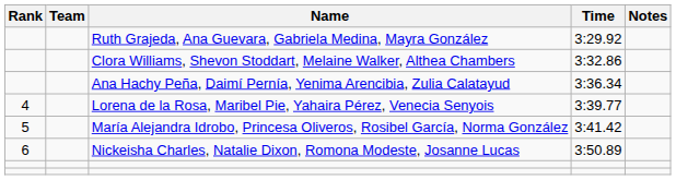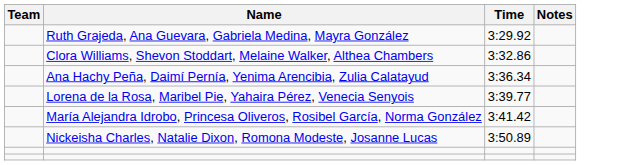 <table class="wikitable sortable" style="text-align:center;font-size:95%">
 <tr>
-<th>Rank</th>
 <th>Team</th>
 <th>Name</th>
 <th>Time</th>
 <th>Notes</th>
 </tr>
 <tr>
-<td></td>
 <td align=left></td>
 <td align=left><a href='#'>Ruth Grajeda</a>, <a href='#'>Ana Guevara</a>, <a href='#'>Gabriela Medina</a>, <a href='#'>Mayra González</a></td>
 <td>3:29.92</td>
 <td></td>
 </tr>
 <tr>
-<td></td>
 <td align=left></td>
 <td align=left><a href='#'>Clora Williams</a>, <a href='#'>Shevon Stoddart</a>, <a href='#'>Melaine Walker</a>, <a href='#'>Althea Chambers</a></td>
 <td>3:32.86</td>
 <td></td>
 </tr>
 <tr>
-<td></td>
 <td align=left></td>
 <td align=left><a href='#'>Ana Hachy Peña</a>, <a href='#'>Daimí Pernía</a>, <a href='#'>Yenima Arencibia</a>, <a href='#'>Zulia Calatayud</a></td>
 <td>3:36.34</td>
 <td></td>
 </tr>
 <tr>
-<td>4</td>
 <td align=left></td>
 <td align=left><a href='#'>Lorena de la Rosa</a>, <a href='#'>Maribel Pie</a>, <a href='#'>Yahaira Pérez</a>, <a href='#'>Venecia Senyois</a></td>
 <td>3:39.77</td>
 <td></td>
 </tr>
 <tr>
-<td>5</td>
 <td align=left></td>
 <td align=left><a href='#'>María Alejandra Idrobo</a>, <a href='#'>Princesa Oliveros</a>, <a href='#'>Rosibel García</a>, <a href='#'>Norma González</a></td>
 <td>3:41.42</td>
 <td></td>
 </tr>
 <tr>
-<td>6</td>
 <td align=left></td>
 <td align=left><a href='#'>Nickeisha Charles</a>, <a href='#'>Natalie Dixon</a>, <a href='#'>Romona Modeste</a>, <a href='#'>Josanne Lucas</a></td>
 <td>3:50.89</td>
 <td></td>
 </tr>
 <tr>
-<td></td>
 <td align=left></td>
 <td align=left></td>
 <td></td>
 <td></td>
 </tr>
 <tr>
-<td></td>
 <td align=left></td>
 <td align=left></td>
 <td></td>
 <td></td>
 </tr>
 </table>
